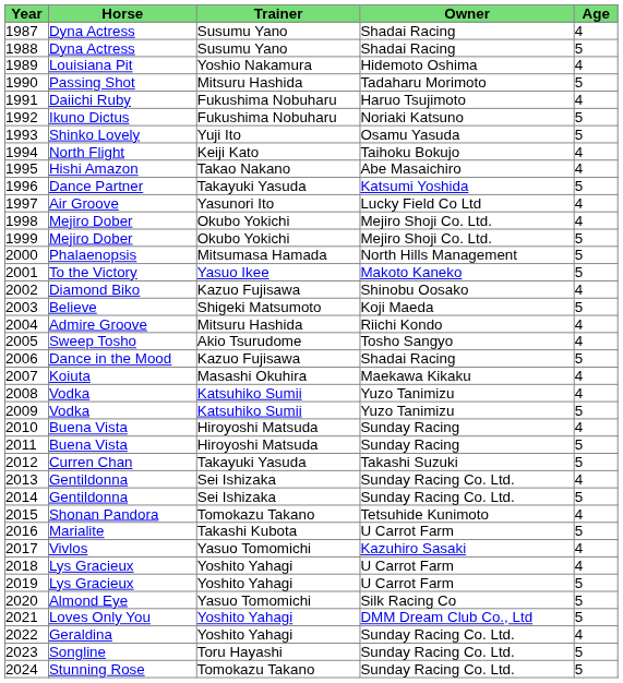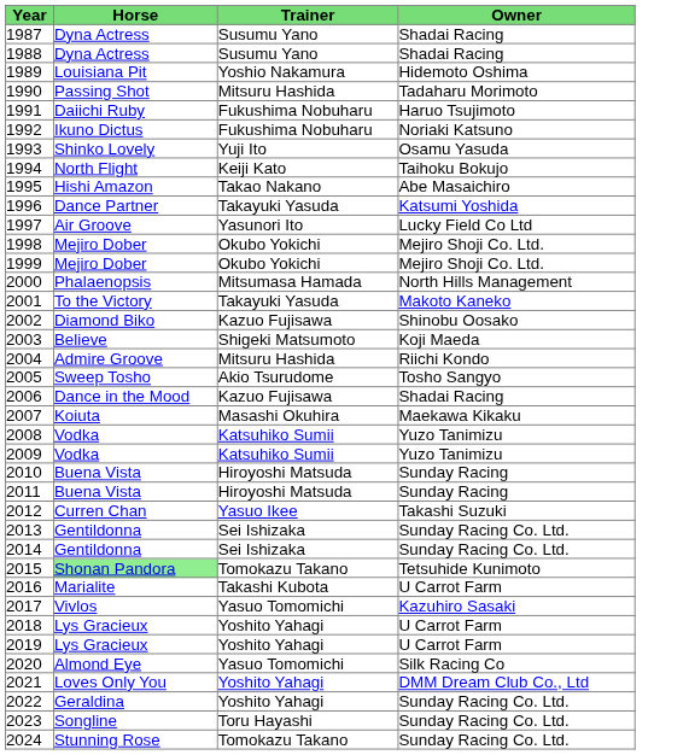 <table class = "sortable" | border="1" cellpadding="0" style="border-collapse: collapse; font-size:90%">
 <tr bgcolor="#77dd77" align="center">
 <th width="42px"><strong>Year</strong><br></th>
 <th width="145px"><strong>Horse</strong><br></th>
 <th width="160px"><strong>Trainer</strong><br></th>
 <th width="210px"><strong>Owner</strong><br></th>
-<th width="42px"><strong>Age</strong></th>
 </tr>
 <tr>
 <td>1987</td>
 <td><a href='#'>Dyna Actress</a></td>
 <td>Susumu Yano</td>
 <td>Shadai Racing</td>
-<td>4</td>
 </tr>
 <tr>
 <td>1988</td>
 <td><a href='#'>Dyna Actress</a></td>
 <td>Susumu Yano</td>
 <td>Shadai Racing</td>
-<td>5</td>
 </tr>
 <tr>
 <td>1989</td>
 <td><a href='#'>Louisiana Pit</a></td>
 <td>Yoshio Nakamura</td>
 <td>Hidemoto Oshima</td>
-<td>4</td>
 </tr>
 <tr>
 <td>1990</td>
 <td><a href='#'>Passing Shot</a></td>
 <td>Mitsuru Hashida</td>
 <td>Tadaharu Morimoto</td>
-<td>5</td>
 </tr>
 <tr>
 <td>1991</td>
 <td><a href='#'>Daiichi Ruby</a></td>
 <td>Fukushima Nobuharu</td>
 <td>Haruo Tsujimoto</td>
-<td>4</td>
 </tr>
 <tr>
 <td>1992</td>
 <td><a href='#'>Ikuno Dictus</a></td>
 <td>Fukushima Nobuharu</td>
 <td>Noriaki Katsuno</td>
-<td>5</td>
 </tr>
 <tr>
 <td>1993</td>
 <td><a href='#'>Shinko Lovely</a></td>
 <td>Yuji Ito</td>
 <td>Osamu Yasuda</td>
-<td>5</td>
 </tr>
 <tr>
 <td>1994</td>
 <td><a href='#'>North Flight</a></td>
 <td>Keiji Kato</td>
 <td>Taihoku Bokujo</td>
-<td>4</td>
 </tr>
 <tr>
 <td>1995</td>
 <td><a href='#'>Hishi Amazon</a></td>
 <td>Takao Nakano</td>
 <td>Abe Masaichiro</td>
-<td>4</td>
 </tr>
 <tr>
 <td>1996</td>
 <td><a href='#'>Dance Partner</a></td>
 <td>Takayuki Yasuda</td>
 <td><a href='#'>Katsumi Yoshida</a></td>
-<td>5</td>
 </tr>
 <tr>
 <td>1997</td>
 <td><a href='#'>Air Groove</a></td>
 <td>Yasunori Ito</td>
 <td>Lucky Field Co Ltd</td>
-<td>4</td>
 </tr>
 <tr>
 <td>1998</td>
 <td><a href='#'>Mejiro Dober</a></td>
 <td>Okubo Yokichi</td>
 <td>Mejiro Shoji Co. Ltd.</td>
-<td>4</td>
 </tr>
 <tr>
 <td>1999</td>
 <td><a href='#'>Mejiro Dober</a></td>
 <td>Okubo Yokichi</td>
 <td>Mejiro Shoji Co. Ltd.</td>
-<td>5</td>
 </tr>
 <tr>
 <td>2000</td>
 <td><a href='#'>Phalaenopsis</a></td>
 <td>Mitsumasa Hamada</td>
 <td>North Hills Management</td>
-<td>5</td>
 </tr>
 <tr>
 <td>2001</td>
 <td><a href='#'>To the Victory</a></td>
-<td><a href='#'>Yasuo Ikee</a></td>
+<td>Takayuki Yasuda</td>
 <td><a href='#'>Makoto Kaneko</a></td>
-<td>5</td>
 </tr>
 <tr>
 <td>2002</td>
 <td><a href='#'>Diamond Biko</a></td>
 <td>Kazuo Fujisawa</td>
 <td>Shinobu Oosako</td>
-<td>4</td>
 </tr>
 <tr>
 <td>2003</td>
 <td><a href='#'>Believe</a></td>
 <td>Shigeki Matsumoto</td>
 <td>Koji Maeda</td>
-<td>5</td>
 </tr>
 <tr>
 <td>2004</td>
 <td><a href='#'>Admire Groove</a></td>
 <td>Mitsuru Hashida</td>
 <td>Riichi Kondo</td>
-<td>4</td>
 </tr>
 <tr>
 <td>2005</td>
 <td><a href='#'>Sweep Tosho</a></td>
 <td>Akio Tsurudome</td>
 <td>Tosho Sangyo</td>
-<td>4</td>
 </tr>
 <tr>
 <td>2006</td>
 <td><a href='#'>Dance in the Mood</a></td>
 <td>Kazuo Fujisawa</td>
 <td>Shadai Racing</td>
-<td>5</td>
 </tr>
 <tr>
 <td>2007</td>
 <td><a href='#'>Koiuta</a></td>
 <td>Masashi Okuhira</td>
 <td>Maekawa Kikaku</td>
-<td>4</td>
 </tr>
 <tr>
 <td>2008</td>
 <td><a href='#'>Vodka</a></td>
 <td><a href='#'>Katsuhiko Sumii</a></td>
 <td>Yuzo Tanimizu</td>
-<td>4</td>
 </tr>
 <tr>
 <td>2009</td>
 <td><a href='#'>Vodka</a></td>
 <td><a href='#'>Katsuhiko Sumii</a></td>
 <td>Yuzo Tanimizu</td>
-<td>5</td>
 </tr>
 <tr>
 <td>2010</td>
 <td><a href='#'>Buena Vista</a></td>
 <td>Hiroyoshi Matsuda</td>
 <td>Sunday Racing</td>
-<td>4</td>
 </tr>
 <tr>
 <td>2011</td>
 <td><a href='#'>Buena Vista</a></td>
 <td>Hiroyoshi Matsuda</td>
 <td>Sunday Racing</td>
-<td>5</td>
 </tr>
 <tr>
 <td>2012</td>
 <td><a href='#'>Curren Chan</a></td>
-<td>Takayuki Yasuda</td>
+<td><a href='#'>Yasuo Ikee</a></td>
 <td>Takashi Suzuki</td>
-<td>5</td>
 </tr>
 <tr>
 <td>2013</td>
 <td><a href='#'>Gentildonna</a></td>
 <td>Sei Ishizaka</td>
 <td>Sunday Racing Co. Ltd.</td>
-<td>4</td>
 </tr>
 <tr>
 <td>2014</td>
 <td><a href='#'>Gentildonna</a></td>
 <td>Sei Ishizaka</td>
 <td>Sunday Racing Co. Ltd.</td>
-<td>5</td>
 </tr>
 <tr>
 <td>2015</td>
-<td><a href='#'>Shonan Pandora</a></td>
+<td style="background: lightgreen;"><a href='#'>Shonan Pandora</a></td>
 <td>Tomokazu Takano</td>
 <td>Tetsuhide Kunimoto</td>
-<td>4</td>
 </tr>
 <tr>
 <td>2016</td>
 <td><a href='#'>Marialite</a></td>
 <td>Takashi Kubota</td>
 <td>U Carrot Farm</td>
-<td>5</td>
 </tr>
 <tr>
 <td>2017</td>
 <td><a href='#'>Vivlos</a></td>
 <td>Yasuo Tomomichi</td>
 <td><a href='#'>Kazuhiro Sasaki</a></td>
-<td>4</td>
 </tr>
 <tr>
 <td>2018</td>
 <td><a href='#'>Lys Gracieux</a></td>
 <td>Yoshito Yahagi</td>
 <td>U Carrot Farm</td>
-<td>4</td>
 </tr>
 <tr>
 <td>2019</td>
 <td><a href='#'>Lys Gracieux</a></td>
 <td>Yoshito Yahagi</td>
 <td>U Carrot Farm</td>
-<td>5</td>
 </tr>
 <tr>
 <td>2020</td>
 <td><a href='#'>Almond Eye</a></td>
 <td>Yasuo Tomomichi</td>
 <td>Silk Racing Co</td>
-<td>5</td>
 </tr>
 <tr>
 <td>2021</td>
 <td><a href='#'>Loves Only You</a></td>
 <td><a href='#'>Yoshito Yahagi</a></td>
 <td><a href='#'>DMM Dream Club Co., Ltd</a></td>
-<td>5</td>
 </tr>
 <tr>
 <td>2022</td>
 <td><a href='#'>Geraldina</a></td>
 <td>Yoshito Yahagi</td>
 <td>Sunday Racing Co. Ltd.</td>
-<td>4</td>
 </tr>
 <tr>
 <td>2023</td>
 <td><a href='#'>Songline</a></td>
 <td>Toru Hayashi</td>
 <td>Sunday Racing Co. Ltd.</td>
-<td>5</td>
 </tr>
 <tr>
 <td>2024</td>
 <td><a href='#'>Stunning Rose</a></td>
 <td>Tomokazu Takano</td>
 <td>Sunday Racing Co. Ltd.</td>
-<td>5</td>
 </tr>
 </table>
